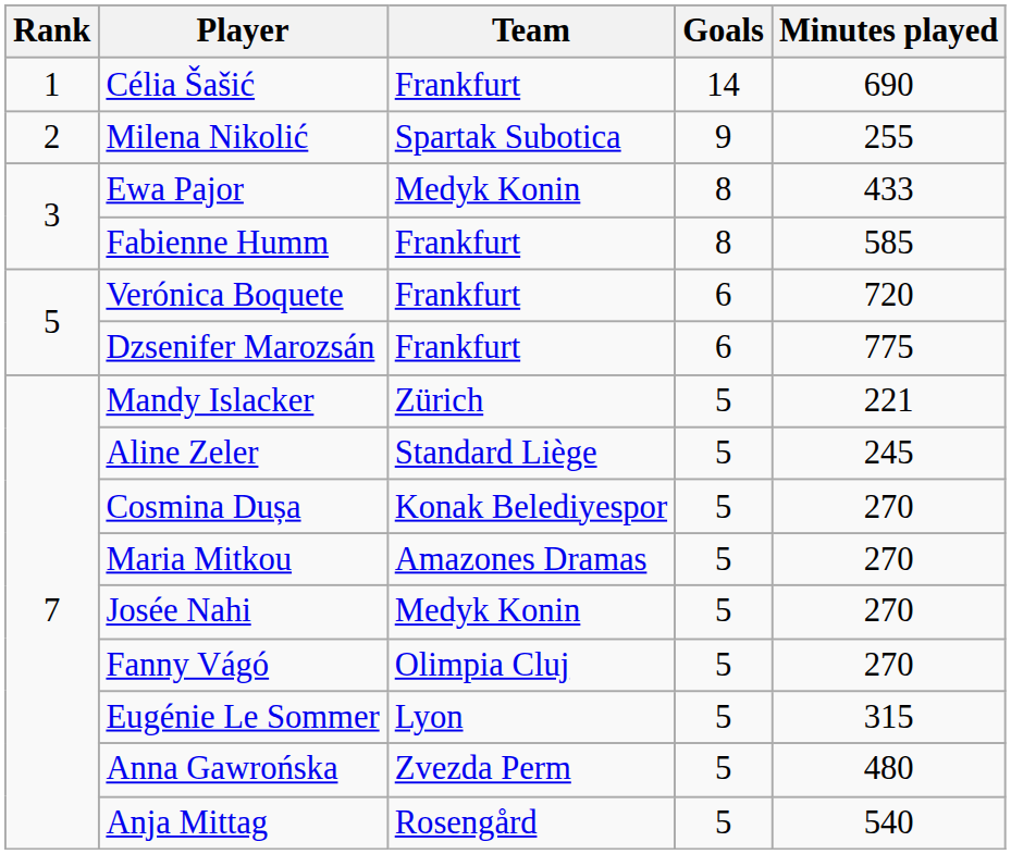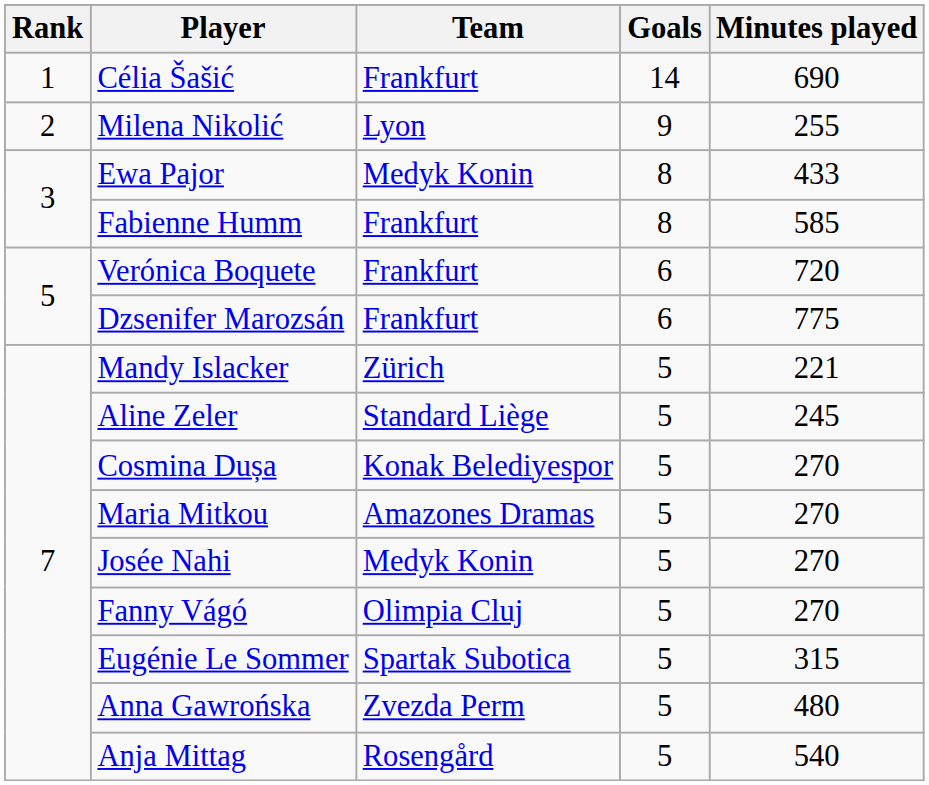 <table class="wikitable" style="text-align:center">
 <tr>
 <th>Rank</th>
 <th>Player</th>
 <th>Team</th>
 <th>Goals</th>
 <th>Minutes played</th>
 </tr>
 <tr>
 <td>1</td>
 <td align=left> <a href='#'>Célia Šašić</a></td>
 <td align=left> <a href='#'>Frankfurt</a></td>
 <td>14</td>
 <td>690</td>
 </tr>
 <tr>
 <td>2</td>
 <td align=left> <a href='#'>Milena Nikolić</a></td>
-<td align=left> <a href='#'>Spartak Subotica</a></td>
+<td align=left> <a href='#'>Lyon</a></td>
 <td>9</td>
 <td>255</td>
 </tr>
 <tr>
 <td rowspan=2>3</td>
 <td align=left> <a href='#'>Ewa Pajor</a></td>
 <td align=left> <a href='#'>Medyk Konin</a></td>
 <td>8</td>
 <td>433</td>
 </tr>
 <tr>
 <td align=left> <a href='#'>Fabienne Humm</a></td>
 <td align=left> <a href='#'>Frankfurt</a></td>
 <td>8</td>
 <td>585</td>
 </tr>
 <tr>
 <td rowspan=2>5</td>
 <td align=left> <a href='#'>Verónica Boquete</a></td>
 <td align=left> <a href='#'>Frankfurt</a></td>
 <td>6</td>
 <td>720</td>
 </tr>
 <tr>
 <td align=left> <a href='#'>Dzsenifer Marozsán</a></td>
 <td align=left> <a href='#'>Frankfurt</a></td>
 <td>6</td>
 <td>775</td>
 </tr>
 <tr>
 <td rowspan=9>7</td>
 <td align=left> <a href='#'>Mandy Islacker</a></td>
 <td align=left> <a href='#'>Zürich</a></td>
 <td>5</td>
 <td>221</td>
 </tr>
 <tr>
 <td align=left> <a href='#'>Aline Zeler</a></td>
 <td align=left> <a href='#'>Standard Liège</a></td>
 <td>5</td>
 <td>245</td>
 </tr>
 <tr>
 <td align=left> <a href='#'>Cosmina Dușa</a></td>
 <td align=left> <a href='#'>Konak Belediyespor</a></td>
 <td>5</td>
 <td>270</td>
 </tr>
 <tr>
 <td align=left> <a href='#'>Maria Mitkou</a></td>
 <td align=left> <a href='#'>Amazones Dramas</a></td>
 <td>5</td>
 <td>270</td>
 </tr>
 <tr>
 <td align=left> <a href='#'>Josée Nahi</a></td>
 <td align=left> <a href='#'>Medyk Konin</a></td>
 <td>5</td>
 <td>270</td>
 </tr>
 <tr>
 <td align=left> <a href='#'>Fanny Vágó</a></td>
 <td align=left> <a href='#'>Olimpia Cluj</a></td>
 <td>5</td>
 <td>270</td>
 </tr>
 <tr>
 <td align=left> <a href='#'>Eugénie Le Sommer</a></td>
-<td align=left> <a href='#'>Lyon</a></td>
+<td align=left> <a href='#'>Spartak Subotica</a></td>
 <td>5</td>
 <td>315</td>
 </tr>
 <tr>
 <td align=left> <a href='#'>Anna Gawrońska</a></td>
 <td align=left> <a href='#'>Zvezda Perm</a></td>
 <td>5</td>
 <td>480</td>
 </tr>
 <tr>
 <td align=left> <a href='#'>Anja Mittag</a></td>
 <td align=left> <a href='#'>Rosengård</a></td>
 <td>5</td>
 <td>540</td>
 </tr>
 </table>
